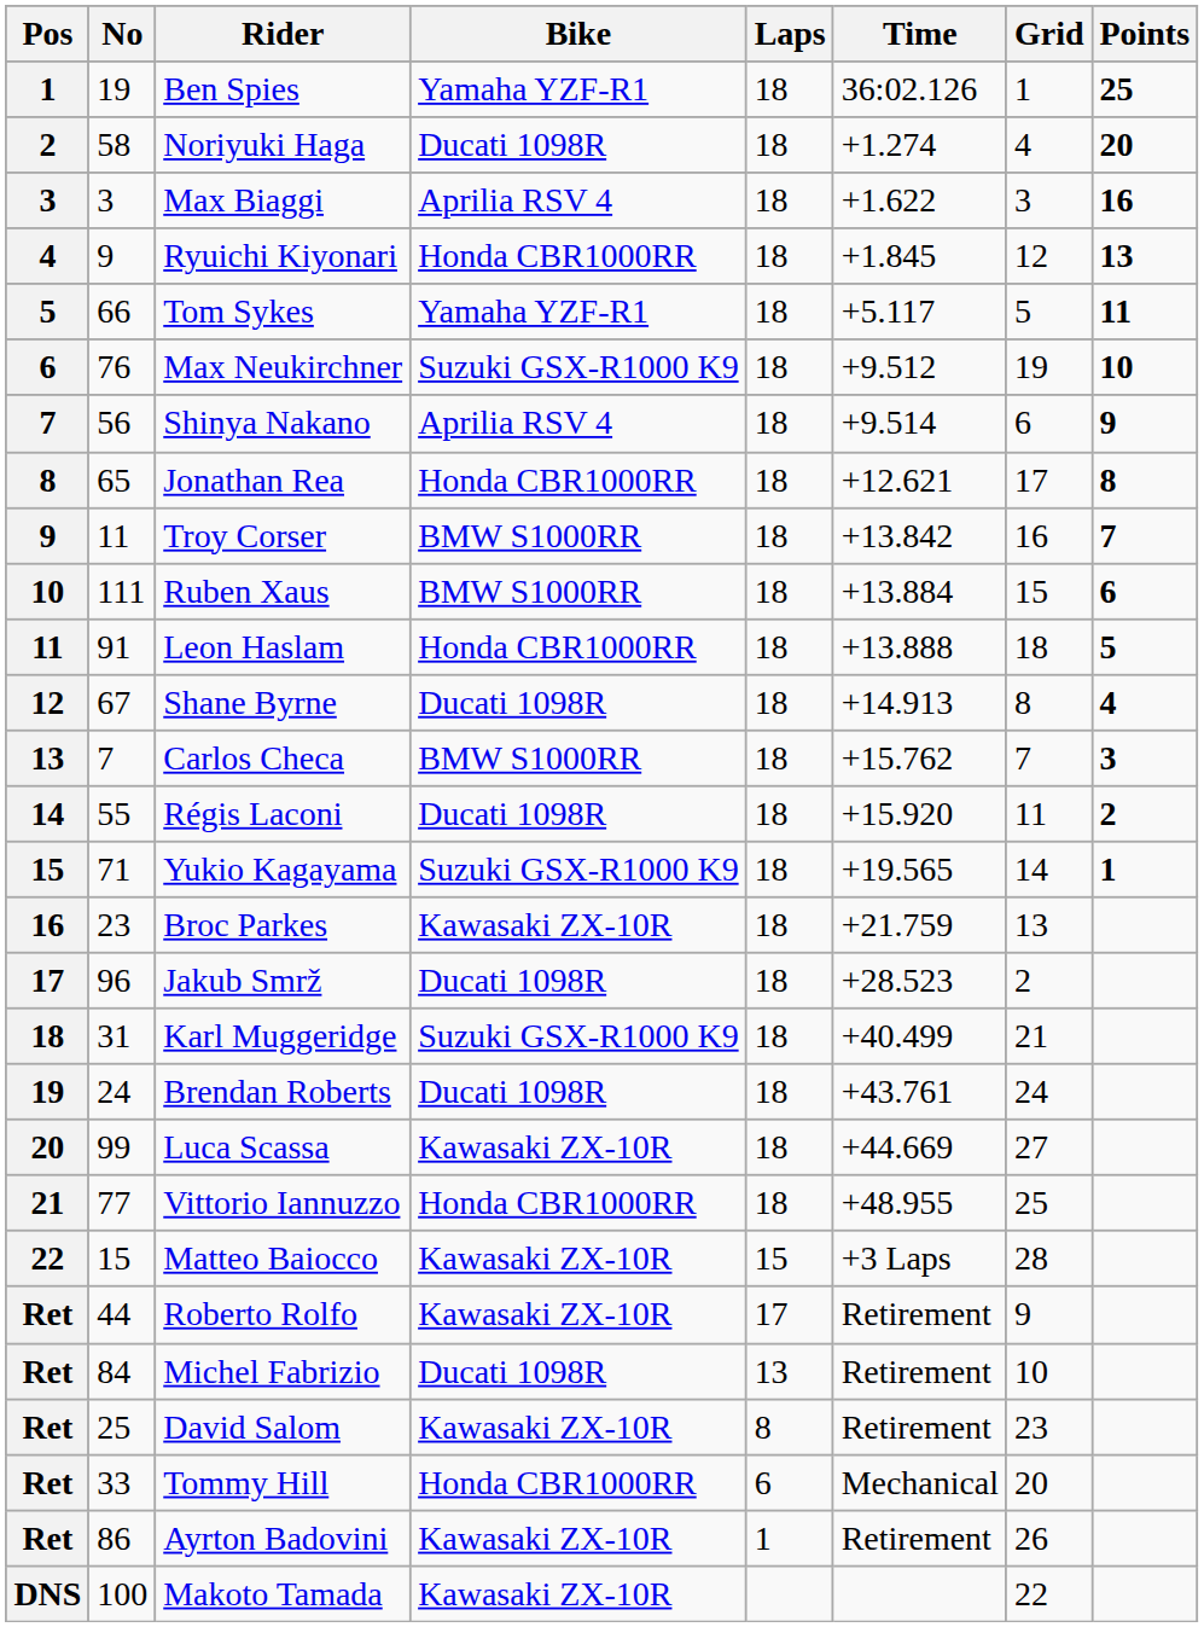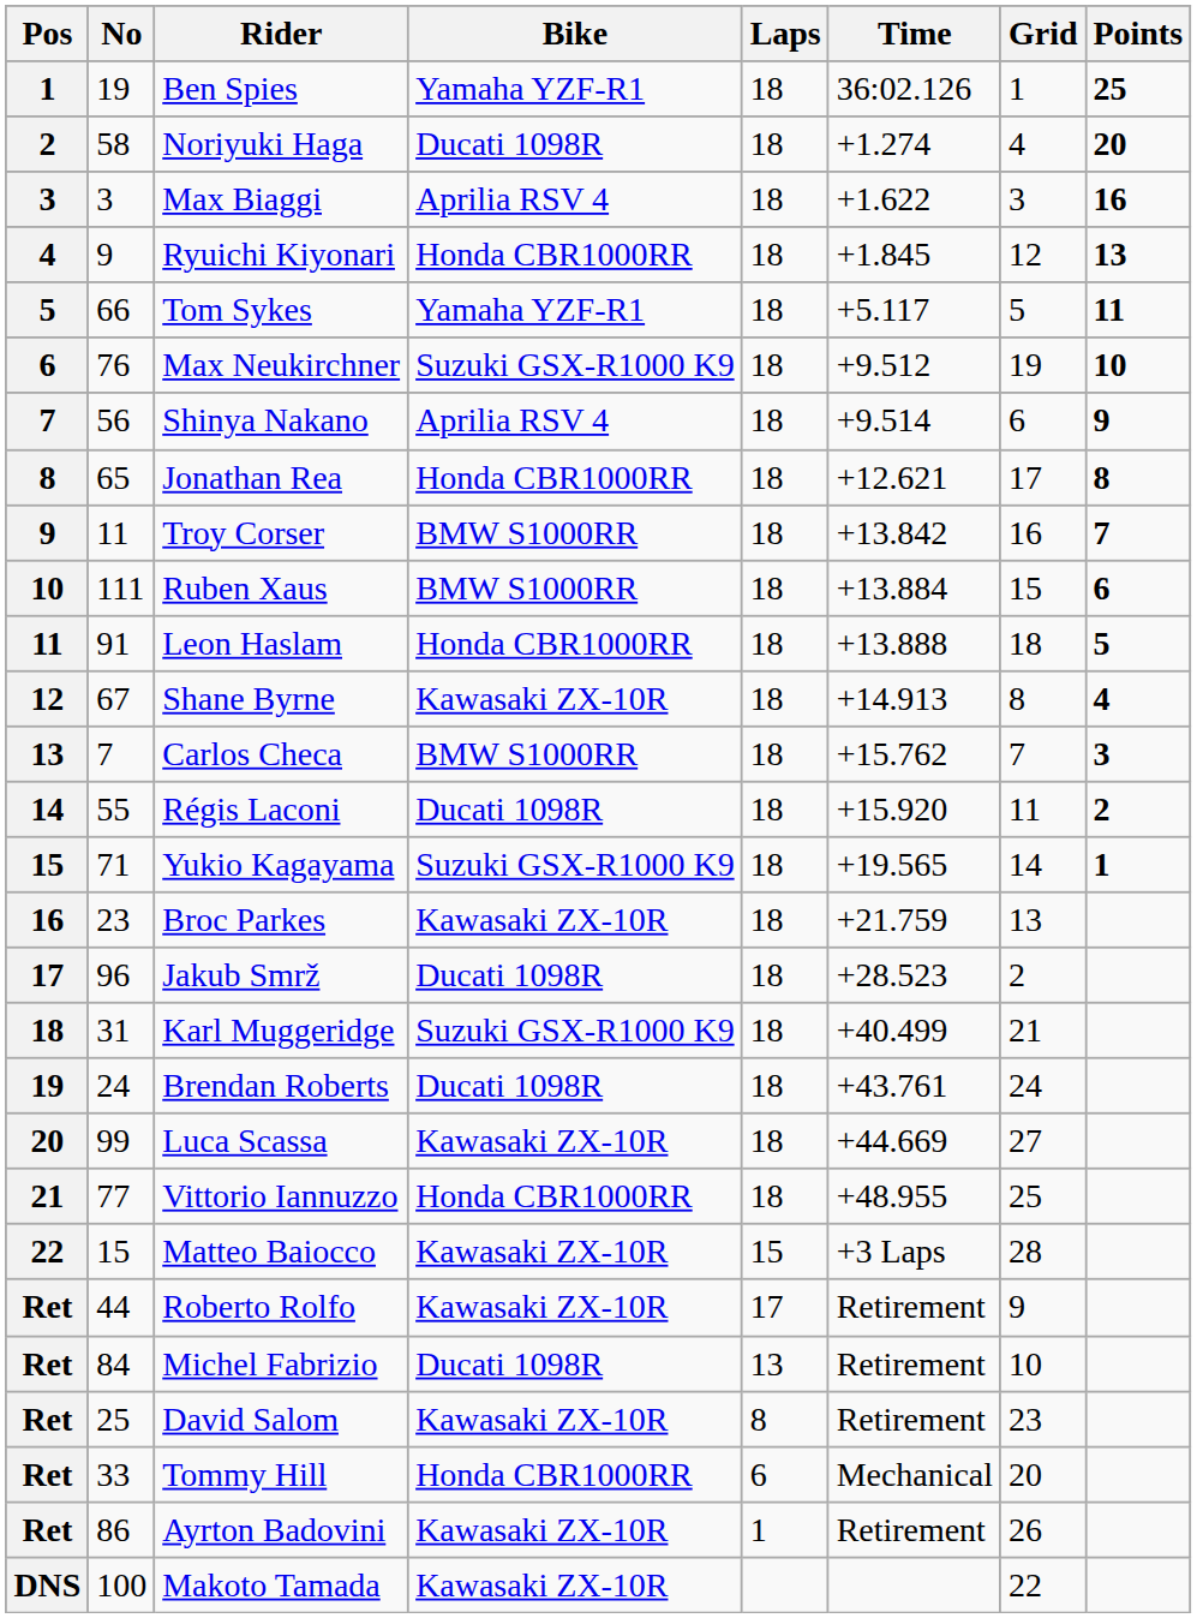 <table class="wikitable" style="font-size: 95%;">
 <tr>
 <th>Pos</th>
 <th>No</th>
 <th>Rider</th>
 <th>Bike</th>
 <th>Laps</th>
 <th>Time</th>
 <th>Grid</th>
 <th>Points</th>
 </tr>
 <tr>
 <th>1</th>
 <td>19</td>
 <td> <a href='#'>Ben Spies</a></td>
 <td><a href='#'>Yamaha YZF-R1</a></td>
 <td>18</td>
 <td>36:02.126</td>
 <td>1</td>
 <td><strong>25</strong></td>
 </tr>
 <tr>
 <th>2</th>
 <td>58</td>
 <td> <a href='#'>Noriyuki Haga</a></td>
 <td><a href='#'>Ducati 1098R</a></td>
 <td>18</td>
 <td>+1.274</td>
 <td>4</td>
 <td><strong>20</strong></td>
 </tr>
 <tr>
 <th>3</th>
 <td>3</td>
 <td> <a href='#'>Max Biaggi</a></td>
 <td><a href='#'>Aprilia RSV 4</a></td>
 <td>18</td>
 <td>+1.622</td>
 <td>3</td>
 <td><strong>16</strong></td>
 </tr>
 <tr>
 <th>4</th>
 <td>9</td>
 <td> <a href='#'>Ryuichi Kiyonari</a></td>
 <td><a href='#'>Honda CBR1000RR</a></td>
 <td>18</td>
 <td>+1.845</td>
 <td>12</td>
 <td><strong>13</strong></td>
 </tr>
 <tr>
 <th>5</th>
 <td>66</td>
 <td> <a href='#'>Tom Sykes</a></td>
 <td><a href='#'>Yamaha YZF-R1</a></td>
 <td>18</td>
 <td>+5.117</td>
 <td>5</td>
 <td><strong>11</strong></td>
 </tr>
 <tr>
 <th>6</th>
 <td>76</td>
 <td> <a href='#'>Max Neukirchner</a></td>
 <td><a href='#'>Suzuki GSX-R1000 K9</a></td>
 <td>18</td>
 <td>+9.512</td>
 <td>19</td>
 <td><strong>10</strong></td>
 </tr>
 <tr>
 <th>7</th>
 <td>56</td>
 <td> <a href='#'>Shinya Nakano</a></td>
 <td><a href='#'>Aprilia RSV 4</a></td>
 <td>18</td>
 <td>+9.514</td>
 <td>6</td>
 <td><strong>9</strong></td>
 </tr>
 <tr>
 <th>8</th>
 <td>65</td>
 <td> <a href='#'>Jonathan Rea</a></td>
 <td><a href='#'>Honda CBR1000RR</a></td>
 <td>18</td>
 <td>+12.621</td>
 <td>17</td>
 <td><strong>8</strong></td>
 </tr>
 <tr>
 <th>9</th>
 <td>11</td>
 <td> <a href='#'>Troy Corser</a></td>
 <td><a href='#'>BMW S1000RR</a></td>
 <td>18</td>
 <td>+13.842</td>
 <td>16</td>
 <td><strong>7</strong></td>
 </tr>
 <tr>
 <th>10</th>
 <td>111</td>
 <td> <a href='#'>Ruben Xaus</a></td>
 <td><a href='#'>BMW S1000RR</a></td>
 <td>18</td>
 <td>+13.884</td>
 <td>15</td>
 <td><strong>6</strong></td>
 </tr>
 <tr>
 <th>11</th>
 <td>91</td>
 <td> <a href='#'>Leon Haslam</a></td>
 <td><a href='#'>Honda CBR1000RR</a></td>
 <td>18</td>
 <td>+13.888</td>
 <td>18</td>
 <td><strong>5</strong></td>
 </tr>
 <tr>
 <th>12</th>
 <td>67</td>
 <td> <a href='#'>Shane Byrne</a></td>
-<td><a href='#'>Ducati 1098R</a></td>
+<td><a href='#'>Kawasaki ZX-10R</a></td>
 <td>18</td>
 <td>+14.913</td>
 <td>8</td>
 <td><strong>4</strong></td>
 </tr>
 <tr>
 <th>13</th>
 <td>7</td>
 <td> <a href='#'>Carlos Checa</a></td>
 <td><a href='#'>BMW S1000RR</a></td>
 <td>18</td>
 <td>+15.762</td>
 <td>7</td>
 <td><strong>3</strong></td>
 </tr>
 <tr>
 <th>14</th>
 <td>55</td>
 <td> <a href='#'>Régis Laconi</a></td>
 <td><a href='#'>Ducati 1098R</a></td>
 <td>18</td>
 <td>+15.920</td>
 <td>11</td>
 <td><strong>2</strong></td>
 </tr>
 <tr>
 <th>15</th>
 <td>71</td>
 <td> <a href='#'>Yukio Kagayama</a></td>
 <td><a href='#'>Suzuki GSX-R1000 K9</a></td>
 <td>18</td>
 <td>+19.565</td>
 <td>14</td>
 <td><strong>1</strong></td>
 </tr>
 <tr>
 <th>16</th>
 <td>23</td>
 <td> <a href='#'>Broc Parkes</a></td>
 <td><a href='#'>Kawasaki ZX-10R</a></td>
 <td>18</td>
 <td>+21.759</td>
 <td>13</td>
 <td></td>
 </tr>
 <tr>
 <th>17</th>
 <td>96</td>
 <td> <a href='#'>Jakub Smrž</a></td>
 <td><a href='#'>Ducati 1098R</a></td>
 <td>18</td>
 <td>+28.523</td>
 <td>2</td>
 <td></td>
 </tr>
 <tr>
 <th>18</th>
 <td>31</td>
 <td> <a href='#'>Karl Muggeridge</a></td>
 <td><a href='#'>Suzuki GSX-R1000 K9</a></td>
 <td>18</td>
 <td>+40.499</td>
 <td>21</td>
 <td></td>
 </tr>
 <tr>
 <th>19</th>
 <td>24</td>
 <td> <a href='#'>Brendan Roberts</a></td>
 <td><a href='#'>Ducati 1098R</a></td>
 <td>18</td>
 <td>+43.761</td>
 <td>24</td>
 <td></td>
 </tr>
 <tr>
 <th>20</th>
 <td>99</td>
 <td> <a href='#'>Luca Scassa</a></td>
 <td><a href='#'>Kawasaki ZX-10R</a></td>
 <td>18</td>
 <td>+44.669</td>
 <td>27</td>
 <td></td>
 </tr>
 <tr>
 <th>21</th>
 <td>77</td>
 <td> <a href='#'>Vittorio Iannuzzo</a></td>
 <td><a href='#'>Honda CBR1000RR</a></td>
 <td>18</td>
 <td>+48.955</td>
 <td>25</td>
 <td></td>
 </tr>
 <tr>
 <th>22</th>
 <td>15</td>
 <td> <a href='#'>Matteo Baiocco</a></td>
 <td><a href='#'>Kawasaki ZX-10R</a></td>
 <td>15</td>
 <td>+3 Laps</td>
 <td>28</td>
 <td></td>
 </tr>
 <tr>
 <th>Ret</th>
 <td>44</td>
 <td> <a href='#'>Roberto Rolfo</a></td>
 <td><a href='#'>Kawasaki ZX-10R</a></td>
 <td>17</td>
 <td>Retirement</td>
 <td>9</td>
 <td></td>
 </tr>
 <tr>
 <th>Ret</th>
 <td>84</td>
 <td> <a href='#'>Michel Fabrizio</a></td>
 <td><a href='#'>Ducati 1098R</a></td>
 <td>13</td>
 <td>Retirement</td>
 <td>10</td>
 <td></td>
 </tr>
 <tr>
 <th>Ret</th>
 <td>25</td>
 <td> <a href='#'>David Salom</a></td>
 <td><a href='#'>Kawasaki ZX-10R</a></td>
 <td>8</td>
 <td>Retirement</td>
 <td>23</td>
 <td></td>
 </tr>
 <tr>
 <th>Ret</th>
 <td>33</td>
 <td> <a href='#'>Tommy Hill</a></td>
 <td><a href='#'>Honda CBR1000RR</a></td>
 <td>6</td>
 <td>Mechanical</td>
 <td>20</td>
 <td></td>
 </tr>
 <tr>
 <th>Ret</th>
 <td>86</td>
 <td> <a href='#'>Ayrton Badovini</a></td>
 <td><a href='#'>Kawasaki ZX-10R</a></td>
 <td>1</td>
 <td>Retirement</td>
 <td>26</td>
 <td></td>
 </tr>
 <tr>
 <th>DNS</th>
 <td>100</td>
 <td> <a href='#'>Makoto Tamada</a></td>
 <td><a href='#'>Kawasaki ZX-10R</a></td>
 <td></td>
 <td></td>
 <td>22</td>
 </tr>
 </table>
